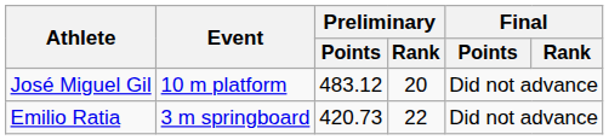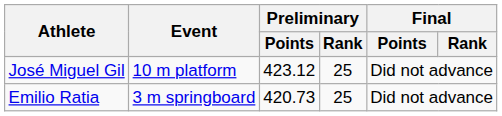 <table class=wikitable style="font-size:90%">
 <tr>
 <th rowspan="2">Athlete</th>
 <th rowspan="2">Event</th>
 <th colspan="2">Preliminary</th>
 <th colspan="2">Final</th>
 </tr>
 <tr style="font-size:95%">
 <th>Points</th>
 <th>Rank</th>
 <th>Points</th>
 <th>Rank</th>
 </tr>
 <tr align=center>
 <td align=left><a href='#'>José Miguel Gil</a></td>
 <td align=left><a href='#'>10 m platform</a></td>
-<td>483.12</td>
-<td>20</td>
+<td>423.12</td>
+<td>25</td>
 <td colspan=2>Did not advance</td>
 </tr>
 <tr align=center>
 <td align=left><a href='#'>Emilio Ratia</a></td>
 <td align=left><a href='#'>3 m springboard</a></td>
 <td>420.73</td>
-<td>22</td>
+<td>25</td>
 <td colspan=2>Did not advance</td>
 </tr>
 </table>
